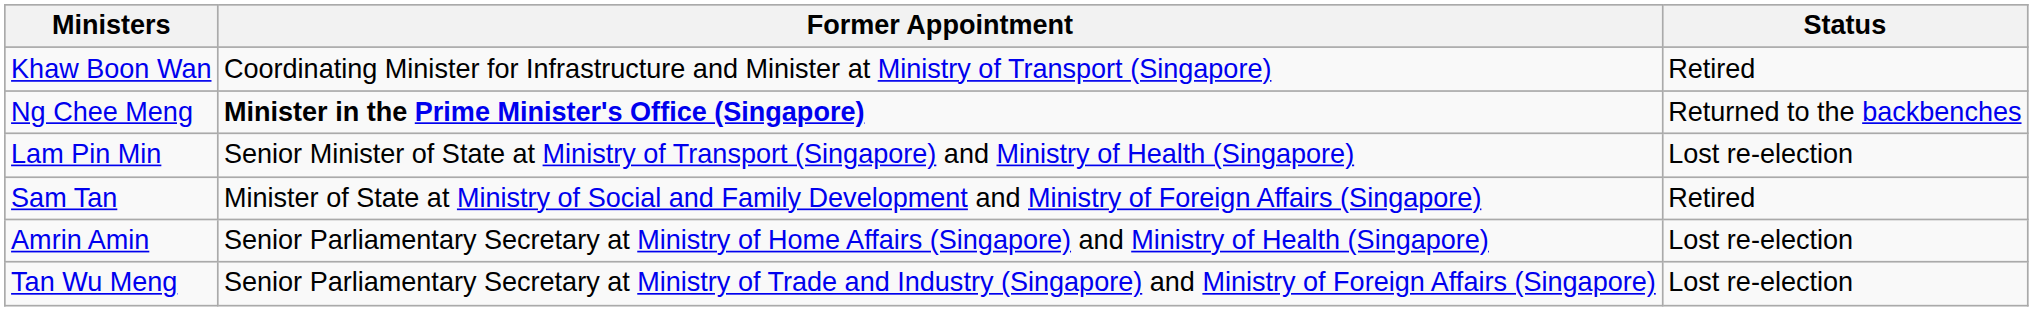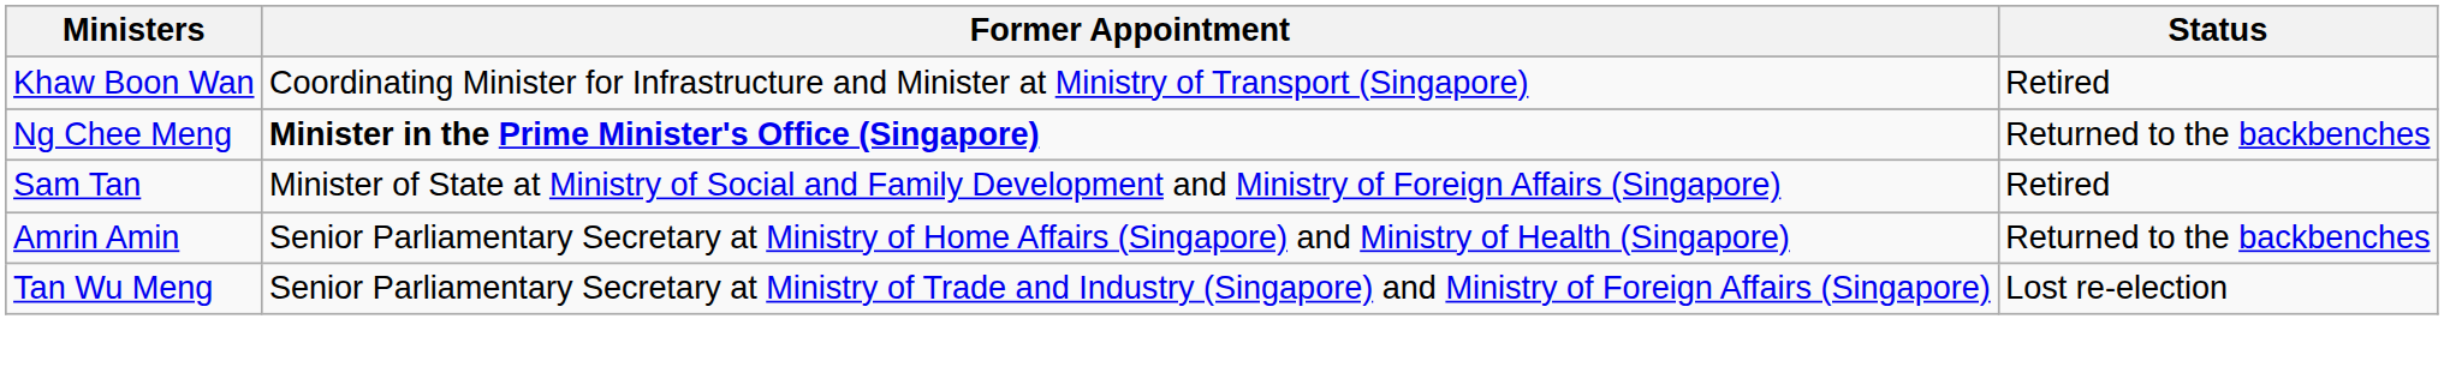 <table class="wikitable">
 <tr>
 <th>Ministers</th>
 <th>Former Appointment</th>
 <th>Status</th>
 </tr>
 <tr>
 <td><a href='#'>Khaw Boon Wan</a></td>
 <td>Coordinating Minister for Infrastructure and Minister at <a href='#'>Ministry of Transport (Singapore)</a></td>
 <td>Retired</td>
 </tr>
 <tr>
 <td><a href='#'>Ng Chee Meng</a></td>
 <td><strong>Minister in the <a href='#'>Prime Minister's Office (Singapore)</a></strong></td>
 <td>Returned to the <a href='#'>backbenches</a></td>
 </tr>
 <tr>
-<td><a href='#'>Lam Pin Min</a></td>
-<td>Senior Minister of State at <a href='#'>Ministry of Transport (Singapore)</a> and <a href='#'>Ministry of Health (Singapore)</a></td>
-<td>Lost re-election</td>
-</tr>
-<tr>
 <td><a href='#'>Sam Tan</a></td>
 <td>Minister of State at <a href='#'>Ministry of Social and Family Development</a> and <a href='#'>Ministry of Foreign Affairs (Singapore)</a></td>
 <td>Retired</td>
 </tr>
 <tr>
 <td><a href='#'>Amrin Amin</a></td>
 <td>Senior Parliamentary Secretary at <a href='#'>Ministry of Home Affairs (Singapore)</a> and <a href='#'>Ministry of Health (Singapore)</a></td>
-<td>Lost re-election</td>
+<td>Returned to the <a href='#'>backbenches</a></td>
 </tr>
 <tr>
 <td><a href='#'>Tan Wu Meng</a></td>
 <td>Senior Parliamentary Secretary at <a href='#'>Ministry of Trade and Industry (Singapore)</a> and <a href='#'>Ministry of Foreign Affairs (Singapore)</a></td>
 <td>Lost re-election</td>
 </tr>
 </table>
